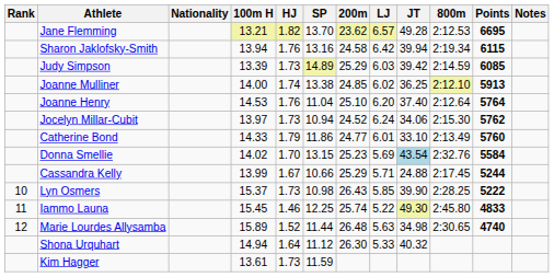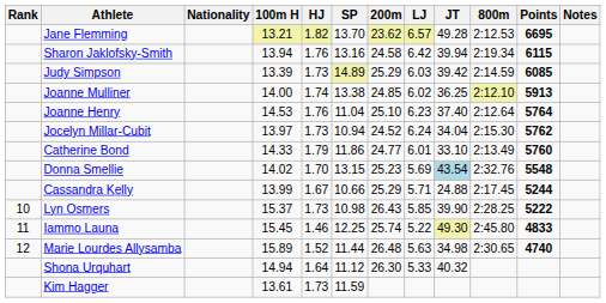 <table class="wikitable sortable" style=" text-align:center">
 <tr>
 <th>Rank</th>
 <th>Athlete</th>
 <th>Nationality</th>
 <th>100m H</th>
 <th>HJ</th>
 <th>SP</th>
 <th>200m</th>
 <th>LJ</th>
 <th>JT</th>
 <th>800m</th>
 <th>Points</th>
 <th>Notes</th>
 </tr>
 <tr>
 <td></td>
 <td align=left><a href='#'>Jane Flemming</a></td>
 <td align=left></td>
 <td bgcolor=#F2F5A9>13.21</td>
 <td bgcolor=#F2F5A9>1.82</td>
 <td>13.70</td>
 <td bgcolor=#F2F5A9>23.62</td>
 <td bgcolor=#F2F5A9>6.57</td>
 <td>49.28</td>
 <td>2:12.53</td>
 <td><strong>6695</strong></td>
 <td></td>
 </tr>
 <tr>
 <td></td>
 <td align=left><a href='#'>Sharon Jaklofsky-Smith</a></td>
 <td align=left></td>
 <td>13.94</td>
 <td>1.76</td>
 <td>13.16</td>
 <td>24.58</td>
 <td>6.42</td>
 <td>39.94</td>
 <td>2:19.34</td>
 <td><strong>6115</strong></td>
 <td></td>
 </tr>
 <tr>
 <td></td>
 <td align=left><a href='#'>Judy Simpson</a></td>
 <td align=left></td>
 <td>13.39</td>
 <td>1.73</td>
 <td bgcolor=#F2F5A9>14.89</td>
 <td>25.29</td>
 <td>6.03</td>
 <td>39.42</td>
 <td>2:14.59</td>
 <td><strong>6085</strong></td>
 <td></td>
 </tr>
 <tr>
 <td></td>
 <td align=left><a href='#'>Joanne Mulliner</a></td>
 <td align=left></td>
 <td>14.00</td>
 <td>1.74</td>
 <td>13.38</td>
 <td>24.85</td>
 <td>6.02</td>
 <td>36.25</td>
 <td bgcolor=#F2F5A9>2:12.10</td>
 <td><strong>5913</strong></td>
 <td></td>
 </tr>
 <tr>
 <td></td>
 <td align=left><a href='#'>Joanne Henry</a></td>
 <td align=left></td>
 <td>14.53</td>
 <td>1.76</td>
 <td>11.04</td>
 <td>25.10</td>
-<td>6.20</td>
+<td>6.23</td>
 <td>37.40</td>
 <td>2:12.64</td>
 <td><strong>5764</strong></td>
 <td></td>
 </tr>
 <tr>
 <td></td>
 <td align=left><a href='#'>Jocelyn Millar-Cubit</a></td>
 <td align=left></td>
 <td>13.97</td>
 <td>1.73</td>
 <td>10.94</td>
 <td>24.52</td>
 <td>6.24</td>
-<td>34.06</td>
+<td>34.04</td>
 <td>2:15.30</td>
 <td><strong>5762</strong></td>
 <td></td>
 </tr>
 <tr>
 <td></td>
 <td align=left><a href='#'>Catherine Bond</a></td>
 <td align=left></td>
 <td>14.33</td>
 <td>1.79</td>
 <td>11.86</td>
 <td>24.77</td>
 <td>6.01</td>
 <td>33.10</td>
 <td>2:13.49</td>
 <td><strong>5760</strong></td>
 <td></td>
 </tr>
 <tr>
 <td></td>
 <td align=left><a href='#'>Donna Smellie</a></td>
 <td align=left></td>
 <td>14.02</td>
 <td>1.70</td>
 <td>13.15</td>
 <td>25.23</td>
 <td>5.69</td>
 <td style="background: lightblue;">43.54</td>
 <td>2:32.76</td>
-<td><strong>5584</strong></td>
+<td><strong>5548</strong></td>
 <td></td>
 </tr>
 <tr>
 <td></td>
 <td align=left><a href='#'>Cassandra Kelly</a></td>
 <td align=left></td>
 <td>13.99</td>
 <td>1.67</td>
 <td>10.66</td>
 <td>25.29</td>
 <td>5.71</td>
 <td>24.88</td>
 <td>2:17.45</td>
 <td><strong>5244</strong></td>
 <td></td>
 </tr>
 <tr>
 <td>10</td>
 <td align=left><a href='#'>Lyn Osmers</a></td>
 <td align=left></td>
 <td>15.37</td>
 <td>1.73</td>
 <td>10.98</td>
 <td>26.43</td>
 <td>5.85</td>
 <td>39.90</td>
 <td>2:28.25</td>
 <td><strong>5222</strong></td>
 <td></td>
 </tr>
 <tr>
 <td>11</td>
 <td align=left><a href='#'>Iammo Launa</a></td>
 <td align=left></td>
 <td>15.45</td>
 <td>1.46</td>
 <td>12.25</td>
 <td>25.74</td>
 <td>5.22</td>
 <td bgcolor=#F2F5A9>49.30</td>
 <td>2:45.80</td>
 <td><strong>4833</strong></td>
 <td></td>
 </tr>
 <tr>
 <td>12</td>
 <td align=left><a href='#'>Marie Lourdes Allysamba</a></td>
 <td align=left></td>
 <td>15.89</td>
 <td>1.52</td>
 <td>11.44</td>
 <td>26.48</td>
 <td>5.63</td>
 <td>34.98</td>
 <td>2:30.65</td>
 <td><strong>4740</strong></td>
 <td></td>
 </tr>
 <tr>
 <td></td>
 <td align=left><a href='#'>Shona Urquhart</a></td>
 <td align=left></td>
 <td>14.94</td>
 <td>1.64</td>
 <td>11.12</td>
 <td>26.30</td>
 <td>5.33</td>
 <td>40.32</td>
 <td></td>
 <td><strong></strong></td>
 <td></td>
 </tr>
 <tr>
 <td></td>
 <td align=left><a href='#'>Kim Hagger</a></td>
 <td align=left></td>
 <td>13.61</td>
 <td>1.73</td>
 <td>11.59</td>
 <td></td>
 <td></td>
 <td></td>
 <td></td>
 <td><strong></strong></td>
 <td></td>
 </tr>
 </table>
